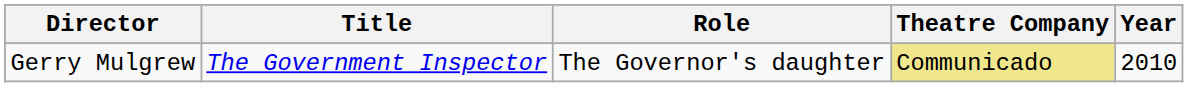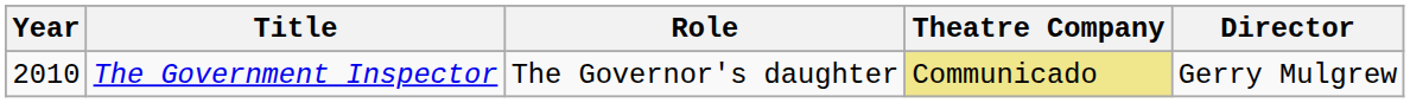 <table class="wikitable">
 <tr>
-<th>Director</th>
+<th>Year</th>
 <th>Title</th>
 <th>Role</th>
 <th>Theatre Company</th>
-<th>Year</th>
+<th>Director</th>
 </tr>
 <tr>
-<td>Gerry Mulgrew</td>
+<td>2010</td>
 <td><em><a href='#'>The Government Inspector</a></em></td>
 <td>The Governor's daughter</td>
 <td style="background: khaki;">Communicado</td>
-<td>2010</td>
+<td>Gerry Mulgrew</td>
 </tr>
 </table>
